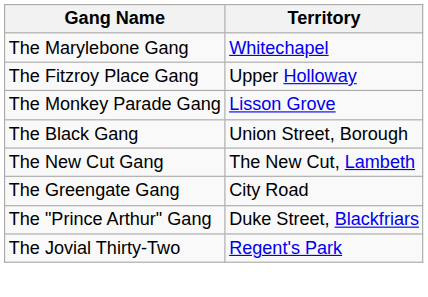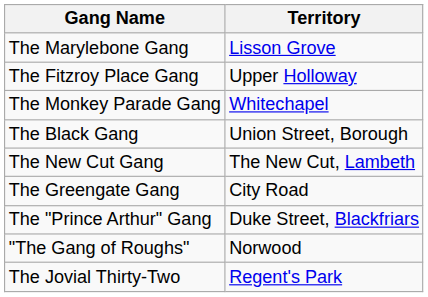 <table class="wikitable">
 <tr>
 <th>Gang Name</th>
 <th>Territory</th>
 </tr>
 <tr>
 <td>The Marylebone Gang</td>
-<td><a href='#'>Whitechapel</a></td>
+<td><a href='#'>Lisson Grove</a></td>
 </tr>
 <tr>
 <td>The Fitzroy Place Gang</td>
 <td>Upper <a href='#'>Holloway</a></td>
 </tr>
 <tr>
 <td>The Monkey Parade Gang</td>
-<td><a href='#'>Lisson Grove</a></td>
+<td><a href='#'>Whitechapel</a></td>
 </tr>
 <tr>
 <td>The Black Gang</td>
 <td>Union Street, Borough</td>
 </tr>
 <tr>
 <td>The New Cut Gang</td>
 <td>The New Cut, <a href='#'>Lambeth</a></td>
 </tr>
 <tr>
 <td>The Greengate Gang</td>
 <td>City Road</td>
 </tr>
 <tr>
 <td>The "Prince Arthur" Gang</td>
 <td>Duke Street, <a href='#'>Blackfriars</a></td>
 </tr>
 <tr>
+<td>"The Gang of Roughs"</td>
+<td>Norwood</td>
+</tr>
+<tr>
 <td>The Jovial Thirty-Two</td>
 <td><a href='#'>Regent's Park</a></td>
 </tr>
 </table>
